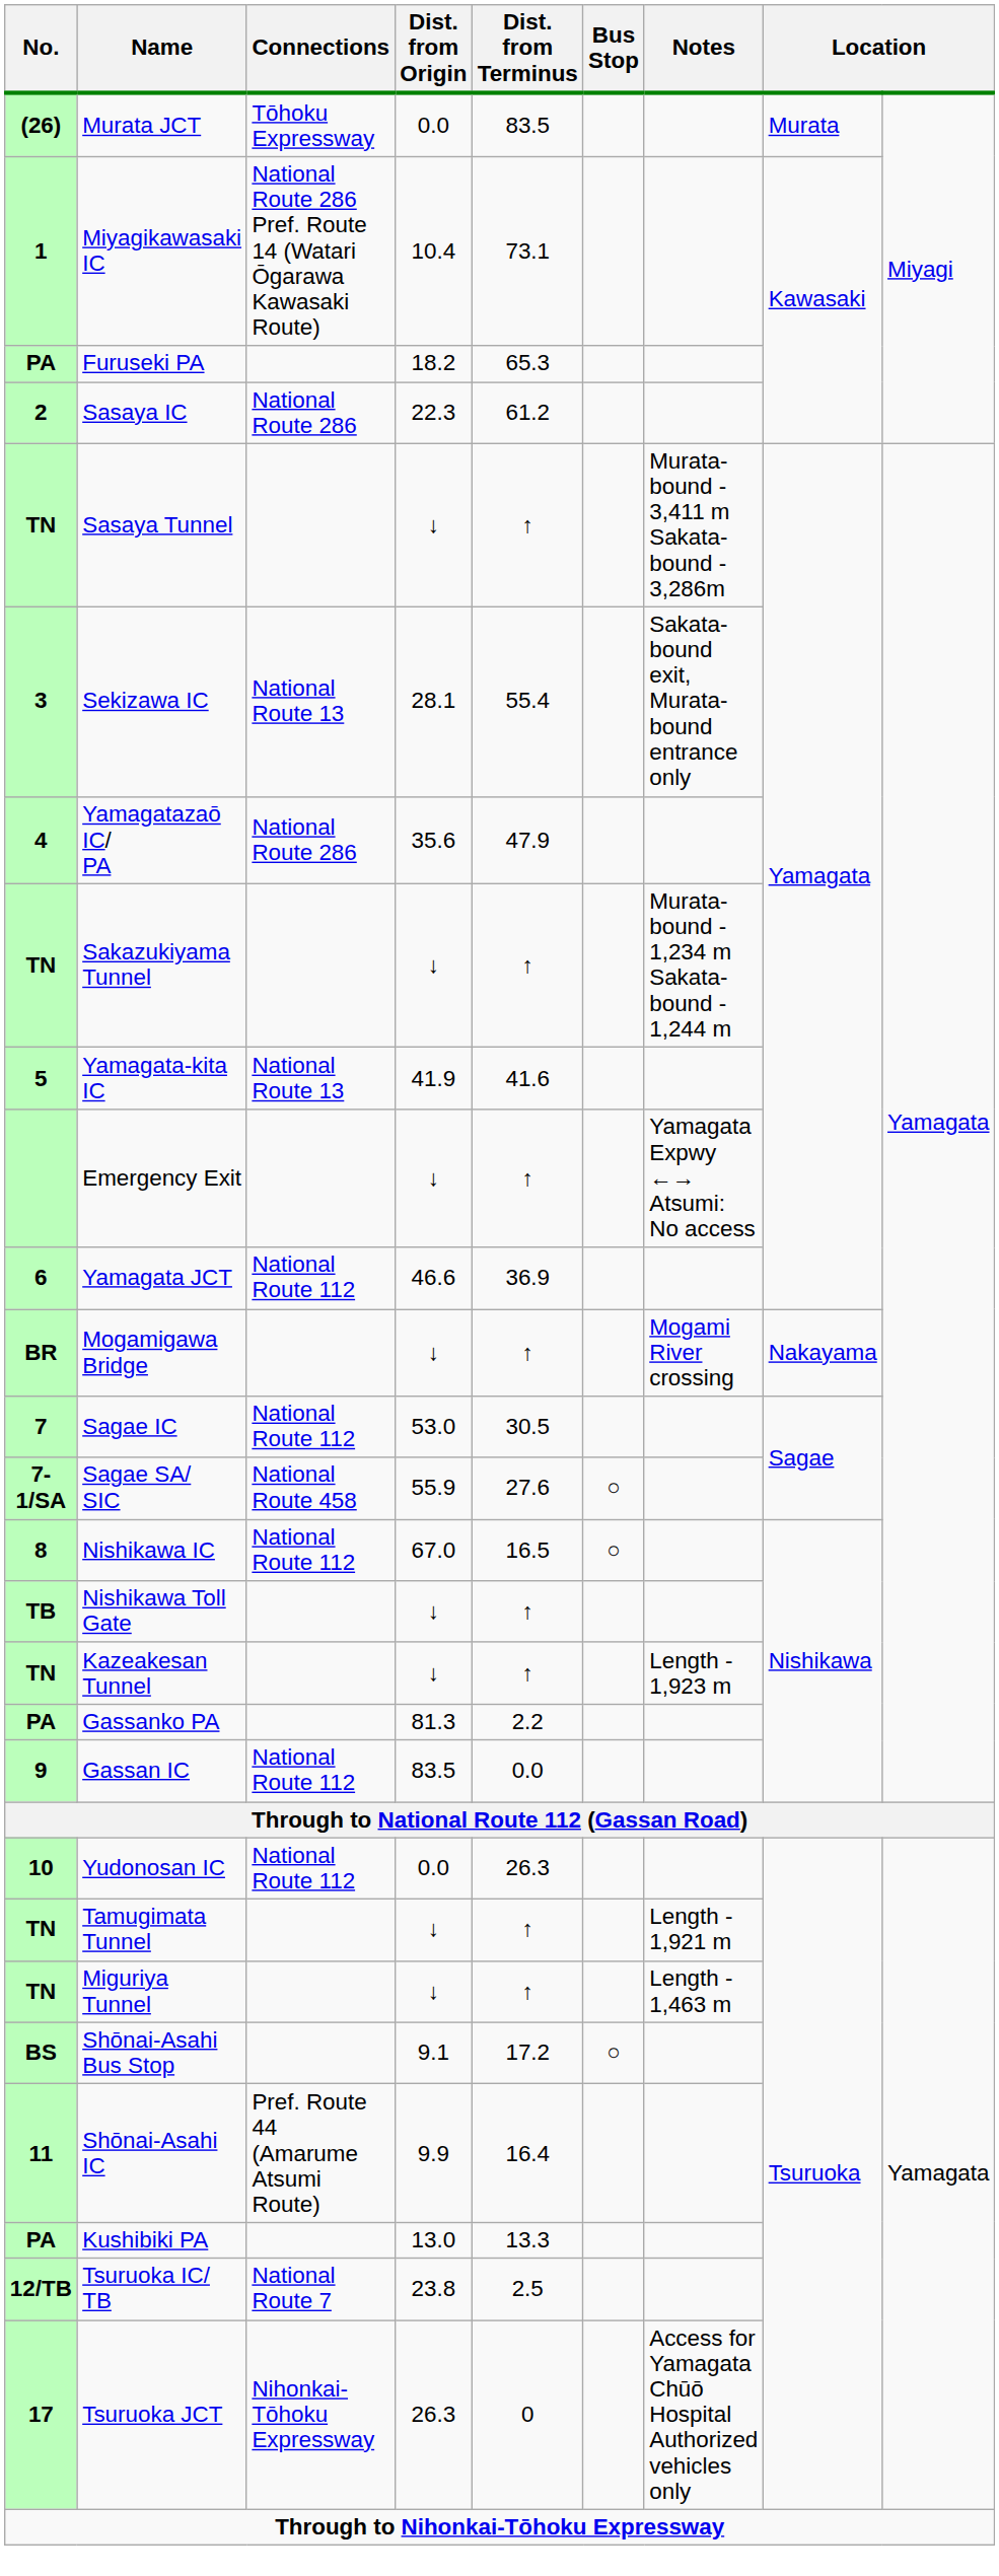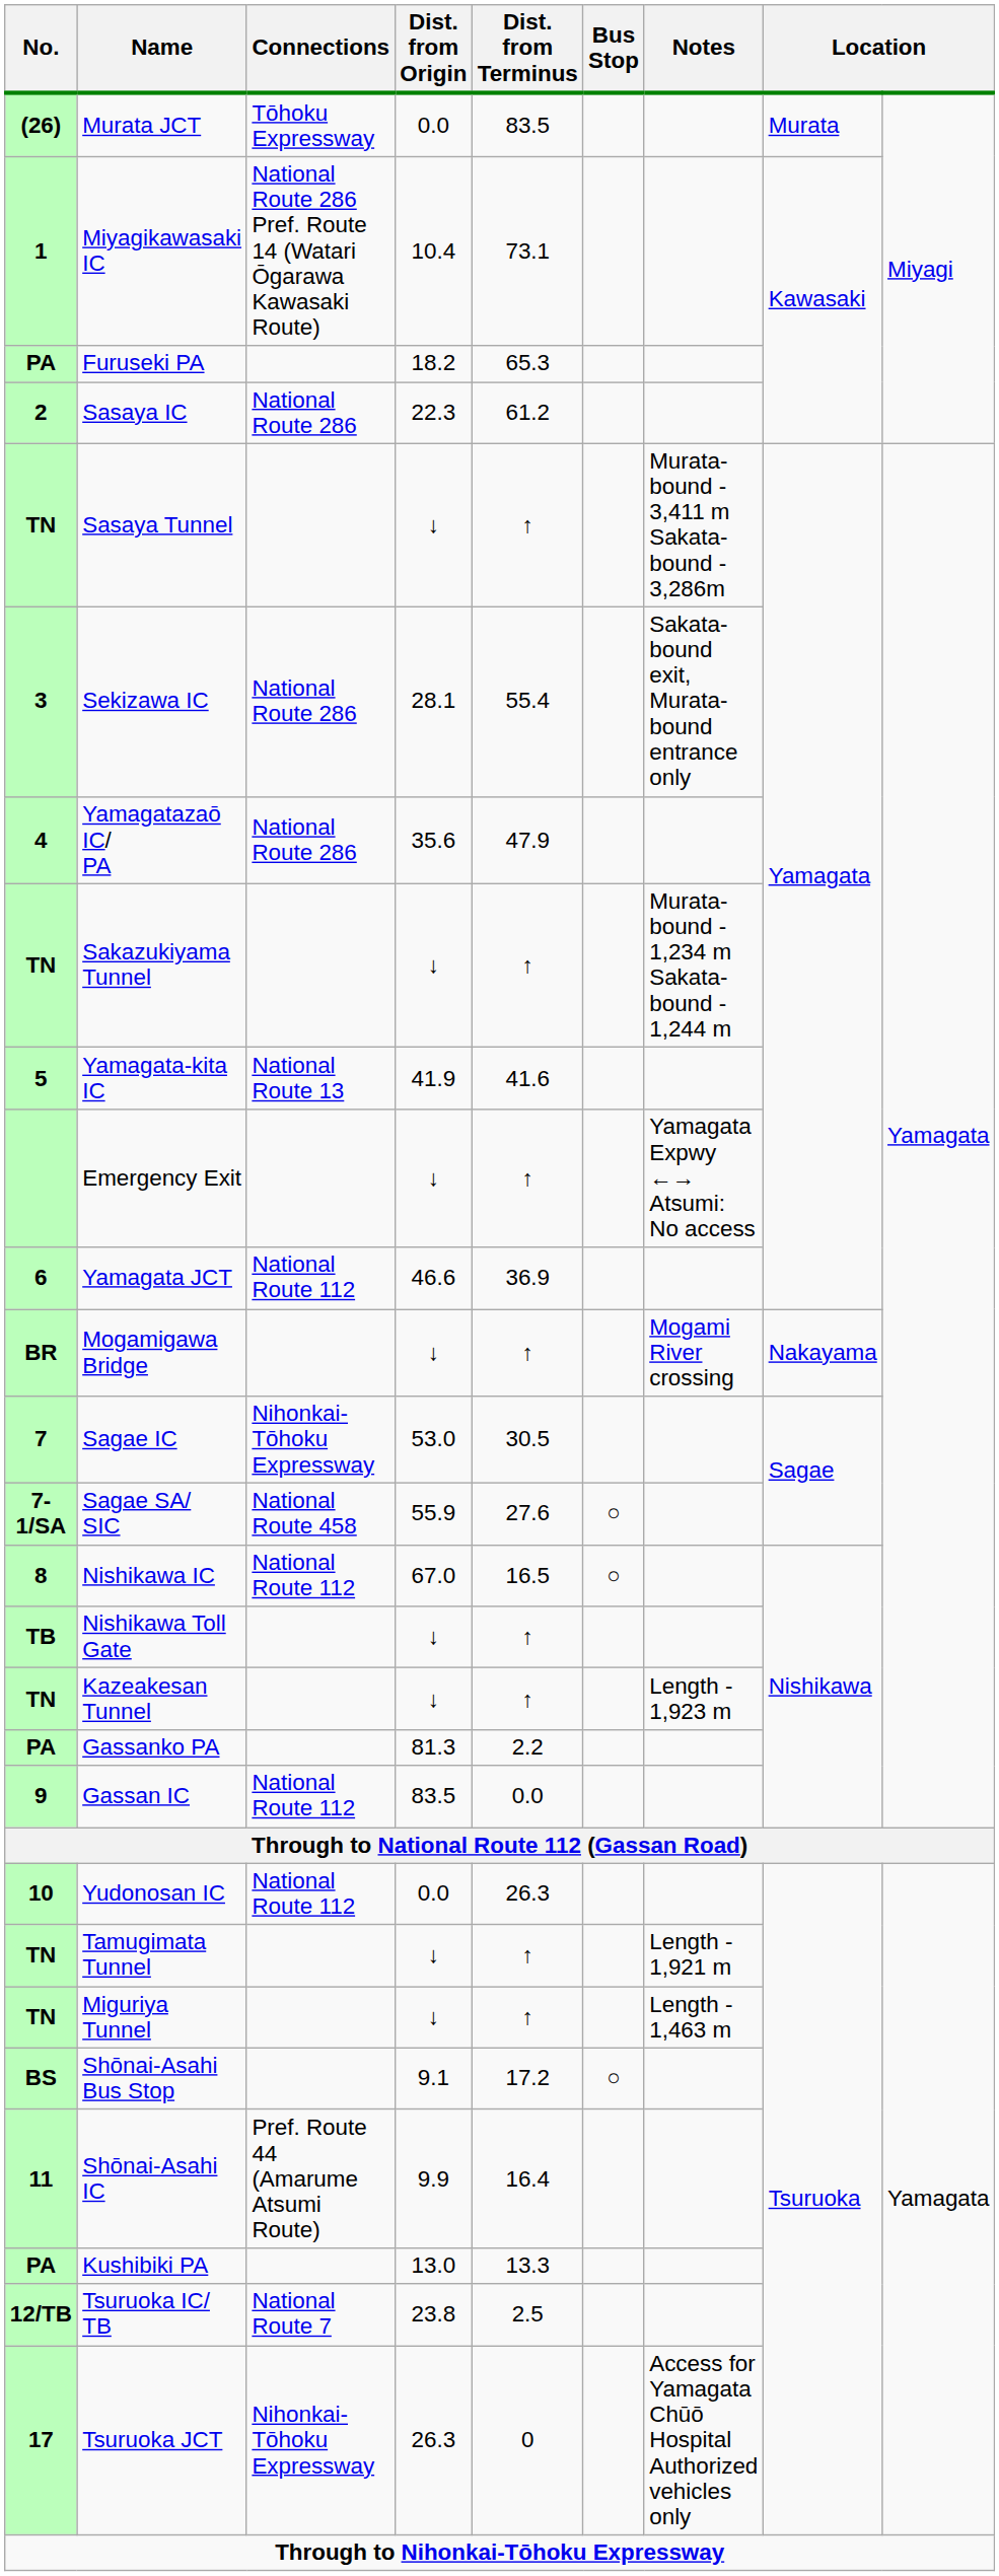 <table class="wikitable">
 <tr>
 <th style="border-bottom:3px solid green;">No.</th>
 <th style="border-bottom:3px solid green;">Name</th>
 <th style="border-bottom:3px solid green;">Connections</th>
 <th style="border-bottom:3px solid green;">Dist. from<br>Origin</th>
 <th style="border-bottom:3px solid green;">Dist. from<br>Terminus</th>
 <th style="border-bottom:3px solid green;">Bus Stop</th>
 <th style="border-bottom:3px solid green;">Notes</th>
 <th colspan="2" style="border-bottom:3px solid green;">Location</th>
 </tr>
 <tr>
 <th style="background-color: #BFB;">(26)</th>
 <td><a href='#'>Murata JCT</a></td>
 <td>  <a href='#'>Tōhoku Expressway</a></td>
 <td style="text-align: center;">0.0</td>
 <td style="text-align: center;">83.5</td>
 <td style="text-align: center;"></td>
 <td style="text-align: center;"></td>
 <td><a href='#'>Murata</a></td>
 <td rowspan="5" style="width:1em;"><a href='#'>Miyagi</a></td>
 </tr>
 <tr>
 <th style="background-color: #BFB;">1</th>
 <td><a href='#'>Miyagikawasaki IC</a></td>
 <td> <a href='#'>National Route 286</a><br>Pref. Route 14 (Watari Ōgarawa Kawasaki Route)</td>
 <td style="text-align: center;">10.4</td>
 <td style="text-align: center;">73.1</td>
 <td style="text-align: center;"></td>
 <td></td>
 <td rowspan="4"><a href='#'>Kawasaki</a></td>
 </tr>
 <tr>
 <th style="background-color: #BFB;">PA</th>
 <td><a href='#'>Furuseki PA</a></td>
 <td></td>
 <td style="text-align: center;">18.2</td>
 <td style="text-align: center;">65.3</td>
 <td style="text-align: center;"></td>
 <td></td>
 </tr>
 <tr>
 <th style="background-color: #BFB;">2</th>
 <td><a href='#'>Sasaya IC</a></td>
 <td> <a href='#'>National Route 286</a></td>
 <td style="text-align: center;">22.3</td>
 <td style="text-align: center;">61.2</td>
 <td style="text-align: center;"></td>
 <td></td>
 </tr>
 <tr>
 <th rowspan="2" style="background-color: #BFB; text-align: center;">TN</th>
 <td rowspan="2"><a href='#'>Sasaya Tunnel</a></td>
 <td rowspan="2"></td>
 <td rowspan="2" style="text-align: center;">↓</td>
 <td rowspan="2" style="text-align: center;">↑</td>
 <td rowspan="2" style="text-align: center;"></td>
 <td rowspan="2">Murata-bound - 3,411 m<br>Sakata-bound - 3,286m</td>
 </tr>
 <tr>
 <td rowspan="7"><a href='#'>Yamagata</a></td>
 <td rowspan="15" style="width:1em;"><a href='#'>Yamagata</a></td>
 </tr>
 <tr>
 <th style="background-color: #BFB;">3</th>
 <td><a href='#'>Sekizawa IC</a></td>
-<td> <a href='#'>National Route 13</a></td>
+<td> <a href='#'>National Route 286</a></td>
 <td style="text-align: center;">28.1</td>
 <td style="text-align: center;">55.4</td>
 <td></td>
 <td>Sakata-bound exit, Murata-bound entrance only</td>
 </tr>
 <tr>
 <th style="background-color: #BFB;">4</th>
 <td><a href='#'>Yamagatazaō IC</a>/<br><a href='#'>PA</a></td>
 <td> <a href='#'>National Route 286</a></td>
 <td style="text-align: center;">35.6</td>
 <td style="text-align: center;">47.9</td>
 <td style="text-align: center;"></td>
 <td></td>
 </tr>
 <tr>
 <th style="background-color: #BFB;">TN</th>
 <td><a href='#'>Sakazukiyama Tunnel</a></td>
 <td></td>
 <td style="text-align: center;">↓</td>
 <td style="text-align: center;">↑</td>
 <td style="text-align: center;"></td>
 <td>Murata-bound - 1,234 m<br>Sakata-bound - 1,244 m</td>
 </tr>
 <tr>
 <th style="background-color: #BFB;">5</th>
 <td><a href='#'>Yamagata-kita IC</a></td>
 <td> <a href='#'>National Route 13</a></td>
 <td style="text-align: center;">41.9</td>
 <td style="text-align: center;">41.6</td>
 <td style="text-align: center;"></td>
 <td></td>
 </tr>
 <tr>
 <th style="background-color: #BFB;"></th>
 <td>Emergency Exit</td>
 <td></td>
 <td style="text-align: center;">↓</td>
 <td style="text-align: center;">↑</td>
 <td style="text-align: center;"></td>
 <td>Yamagata Expwy ←→ Atsumi: No access</td>
 </tr>
 <tr>
 <th style="background-color: #BFB;">6</th>
 <td><a href='#'>Yamagata JCT</a></td>
 <td> <a href='#'>National Route 112</a></td>
 <td style="text-align: center;">46.6</td>
 <td style="text-align: center;">36.9</td>
 <td style="text-align: center;"></td>
 <td></td>
 </tr>
 <tr>
 <th style="background-color: #BFB;">BR</th>
 <td><a href='#'>Mogamigawa Bridge</a></td>
 <td></td>
 <td style="text-align: center;">↓</td>
 <td style="text-align: center;">↑</td>
 <td style="text-align: center;"></td>
 <td><a href='#'>Mogami River</a> crossing</td>
 <td><a href='#'>Nakayama</a></td>
 </tr>
 <tr>
 <th style="background-color: #BFB;">7</th>
 <td><a href='#'>Sagae IC</a></td>
-<td> <a href='#'>National Route 112</a></td>
+<td> <a href='#'>Nihonkai-Tōhoku Expressway</a></td>
 <td style="text-align: center;">53.0</td>
 <td style="text-align: center;">30.5</td>
 <td style="text-align: center;"></td>
 <td></td>
 <td rowspan="2"><a href='#'>Sagae</a></td>
 </tr>
 <tr>
 <th style="background-color: #BFB;">7-1/SA</th>
 <td><a href='#'>Sagae SA/<br>SIC</a></td>
 <td> <a href='#'>National Route 458</a></td>
 <td style="text-align: center;">55.9</td>
 <td style="text-align: center;">27.6</td>
 <td style="text-align: center;">○</td>
 <td></td>
 </tr>
 <tr>
 <th style="background-color: #BFB;">8</th>
 <td><a href='#'>Nishikawa IC</a></td>
 <td> <a href='#'>National Route 112</a></td>
 <td style="text-align: center;">67.0</td>
 <td style="text-align: center;">16.5</td>
 <td style="text-align: center;">○</td>
 <td></td>
 <td rowspan="5"><a href='#'>Nishikawa</a></td>
 </tr>
 <tr>
 <th style="background-color: #BFB;">TB</th>
 <td><a href='#'>Nishikawa Toll Gate</a></td>
 <td></td>
 <td style="text-align: center;">↓</td>
 <td style="text-align: center;">↑</td>
 <td style="text-align: center;"></td>
 <td></td>
 </tr>
 <tr>
 <th style="background-color: #BFB;">TN</th>
 <td><a href='#'>Kazeakesan Tunnel</a></td>
 <td></td>
 <td style="text-align: center;">↓</td>
 <td style="text-align: center;">↑</td>
 <td style="text-align: center;"></td>
 <td>Length - 1,923 m</td>
 </tr>
 <tr>
 <th style="background-color: #BFB;">PA</th>
 <td><a href='#'>Gassanko PA</a></td>
 <td></td>
 <td style="text-align: center;">81.3</td>
 <td style="text-align: center;">2.2</td>
 <td style="text-align: center;"></td>
 <td></td>
 </tr>
 <tr>
 <th style="background-color: #BFB;">9</th>
 <td><a href='#'>Gassan IC</a></td>
 <td> <a href='#'>National Route 112</a></td>
 <td style="text-align: center;">83.5</td>
 <td style="text-align: center;">0.0</td>
 <td style="text-align: center;"></td>
 <td></td>
 </tr>
 <tr>
 <th colspan="9" style="text-align: center;"><strong>Through to  <a href='#'>National Route 112</a> (<a href='#'>Gassan Road</a>)</strong></th>
 </tr>
 <tr>
 <th style="background-color: #BFB;">10</th>
 <td><a href='#'>Yudonosan IC</a></td>
 <td> <a href='#'>National Route 112</a></td>
 <td style="text-align: center;">0.0</td>
 <td style="text-align: center;">26.3</td>
 <td style="text-align: center;"></td>
 <td></td>
 <td rowspan="8"><a href='#'>Tsuruoka</a></td>
 <td rowspan="8" style="width:1em;">Yamagata</td>
 </tr>
 <tr>
 <th style="background-color: #BFB;">TN</th>
 <td><a href='#'>Tamugimata Tunnel</a></td>
 <td></td>
 <td style="text-align: center;">↓</td>
 <td style="text-align: center;">↑</td>
 <td style="text-align: center;"></td>
 <td>Length - 1,921 m</td>
 </tr>
 <tr>
 <th style="background-color: #BFB;">TN</th>
 <td><a href='#'>Miguriya Tunnel</a></td>
 <td></td>
 <td style="text-align: center;">↓</td>
 <td style="text-align: center;">↑</td>
 <td style="text-align: center;"></td>
 <td>Length - 1,463 m</td>
 </tr>
 <tr>
 <th style="background-color: #BFB;">BS</th>
 <td><a href='#'>Shōnai-Asahi Bus Stop</a></td>
 <td></td>
 <td style="text-align: center;">9.1</td>
 <td style="text-align: center;">17.2</td>
 <td style="text-align: center;">○</td>
 <td></td>
 </tr>
 <tr>
 <th style="background-color: #BFB;">11</th>
 <td><a href='#'>Shōnai-Asahi IC</a></td>
 <td>Pref. Route 44 (Amarume Atsumi Route)</td>
 <td style="text-align: center;">9.9</td>
 <td style="text-align: center;">16.4</td>
 <td style="text-align: center;"></td>
 <td></td>
 </tr>
 <tr>
 <th style="background-color: #BFB;">PA</th>
 <td><a href='#'>Kushibiki PA</a></td>
 <td></td>
 <td style="text-align: center;">13.0</td>
 <td style="text-align: center;">13.3</td>
 <td style="text-align: center;"></td>
 <td></td>
 </tr>
 <tr>
 <th style="background-color: #BFB;">12/TB</th>
 <td><a href='#'>Tsuruoka IC/<br>TB</a></td>
 <td> <a href='#'>National Route 7</a></td>
 <td style="text-align: center;">23.8</td>
 <td style="text-align: center;">2.5</td>
 <td style="text-align: center;"></td>
 <td></td>
 </tr>
 <tr>
 <th style="background-color: #BFB;">17</th>
 <td><a href='#'>Tsuruoka JCT</a></td>
 <td> <a href='#'>Nihonkai-Tōhoku Expressway</a></td>
 <td style="text-align: center;">26.3</td>
 <td style="text-align: center;">0</td>
 <td style="text-align: center;"></td>
 <td>Access for Yamagata Chūō Hospital<br>Authorized vehicles only</td>
 </tr>
 <tr>
 <td colspan="9" style="text-align: center;"><strong>Through to  <a href='#'>Nihonkai-Tōhoku Expressway</a></strong></td>
 </tr>
 </table>
